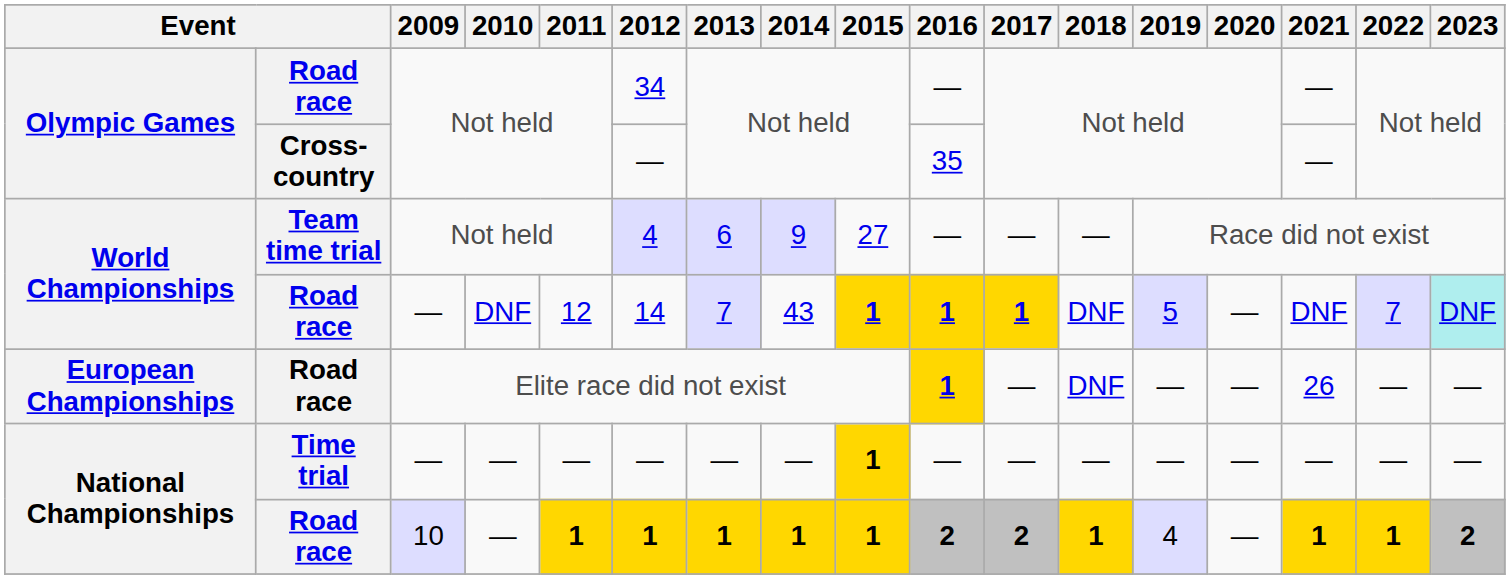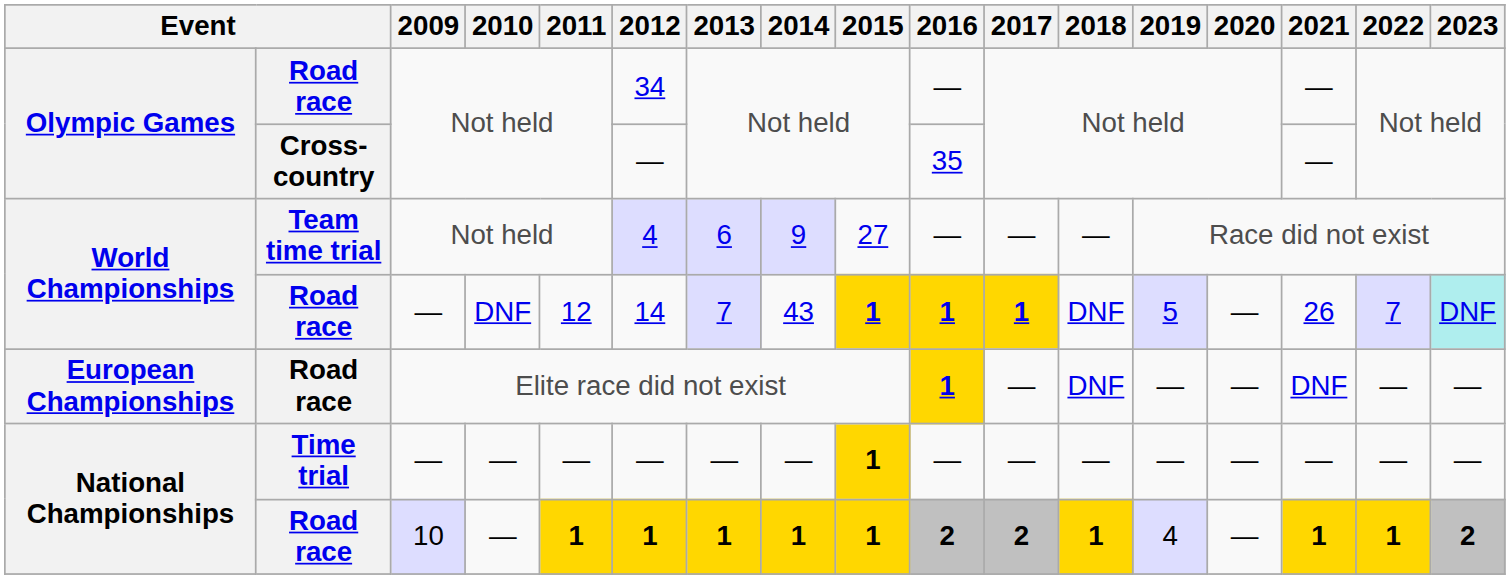 <table class="wikitable plainrowheaders">
 <tr>
 <th scope="col" colspan=2>Event</th>
 <th scope="col">2009</th>
 <th scope="col">2010</th>
 <th scope="col">2011</th>
 <th scope="col">2012</th>
 <th scope="col">2013</th>
 <th scope="col">2014</th>
 <th scope="col">2015</th>
 <th scope="col">2016</th>
 <th scope="col">2017</th>
 <th scope="col">2018</th>
 <th scope="col">2019</th>
 <th scope="col">2020</th>
 <th scope="col">2021</th>
 <th scope="col">2022</th>
 <th scope="col">2023</th>
 </tr>
 <tr style="text-align:center;">
 <th scope="row" rowspan=2> <a href='#'>Olympic Games</a></th>
 <th scope="row"><a href='#'>Road race</a></th>
 <td style="color:#4d4d4d;" colspan=3 rowspan=2>Not held</td>
 <td><a href='#'>34</a></td>
 <td style="color:#4d4d4d;" colspan=3 rowspan=2>Not held</td>
 <td>—</td>
 <td style="color:#4d4d4d;" colspan=4 rowspan=2>Not held</td>
 <td>—</td>
 <td style="color:#4d4d4d;" colspan=2 rowspan=2>Not held</td>
 </tr>
 <tr style="text-align:center;">
 <th scope="row">Cross-country</th>
 <td>—</td>
 <td><a href='#'>35</a></td>
 <td>—</td>
 </tr>
 <tr style="text-align:center;">
 <th scope="row" rowspan=2> <a href='#'>World Championships</a></th>
 <th scope="row"><a href='#'>Team time trial</a></th>
 <td style="color:#4d4d4d;" colspan=3>Not held</td>
 <td style="background:#ddf;"><a href='#'>4</a></td>
 <td style="background:#ddf;"><a href='#'>6</a></td>
 <td style="background:#ddf;"><a href='#'>9</a></td>
 <td><a href='#'>27</a></td>
 <td>—</td>
 <td>—</td>
 <td>—</td>
 <td style="color:#4d4d4d;" colspan=5>Race did not exist</td>
 </tr>
 <tr style="text-align:center;">
 <th scope="row"><a href='#'>Road race</a></th>
 <td>—</td>
 <td><a href='#'>DNF</a></td>
 <td><a href='#'>12</a></td>
 <td><a href='#'>14</a></td>
 <td style="background:#ddf;"><a href='#'>7</a></td>
 <td><a href='#'>43</a></td>
 <td style="background:gold;"><a href='#'><strong>1</strong></a></td>
 <td style="background:gold;"><a href='#'><strong>1</strong></a></td>
 <td style="background:gold;"><a href='#'><strong>1</strong></a></td>
 <td><a href='#'>DNF</a></td>
 <td style="background:#ddf;"><a href='#'>5</a></td>
 <td>—</td>
-<td><a href='#'>DNF</a></td>
+<td><a href='#'>26</a></td>
 <td style="background:#ddf;"><a href='#'>7</a></td>
 <td style="background: paleturquoise;"><a href='#'>DNF</a></td>
 </tr>
 <tr style="text-align:center;">
 <th scope="row"> <a href='#'>European Championships</a></th>
 <th scope="row">Road race</th>
 <td style="color:#4d4d4d;" colspan=7>Elite race did not exist</td>
 <td style="background:gold;"><a href='#'><strong>1</strong></a></td>
 <td>—</td>
 <td><a href='#'>DNF</a></td>
 <td>—</td>
 <td>—</td>
-<td><a href='#'>26</a></td>
+<td><a href='#'>DNF</a></td>
 <td>—</td>
 <td>—</td>
 </tr>
 <tr style="text-align:center;">
 <th scope="row" rowspan=2> National Championships</th>
 <th scope="row"><a href='#'>Time trial</a></th>
 <td>—</td>
 <td>—</td>
 <td>—</td>
 <td>—</td>
 <td>—</td>
 <td>—</td>
 <td style="background:gold;"><strong>1</strong></td>
 <td>—</td>
 <td>—</td>
 <td>—</td>
 <td>—</td>
 <td>—</td>
 <td>—</td>
 <td>—</td>
 <td>—</td>
 </tr>
 <tr style="text-align:center;">
 <th scope="row"><a href='#'>Road race</a></th>
 <td style="background:#ddf;">10</td>
 <td>—</td>
 <td style="background:gold;"><strong>1</strong></td>
 <td style="background:gold;"><strong>1</strong></td>
 <td style="background:gold;"><strong>1</strong></td>
 <td style="background:gold;"><strong>1</strong></td>
 <td style="background:gold;"><strong>1</strong></td>
 <td style="background:silver;"><strong>2</strong></td>
 <td style="background:silver;"><strong>2</strong></td>
 <td style="background:gold;"><strong>1</strong></td>
 <td style="background:#ddf;">4</td>
 <td>—</td>
 <td style="background:gold;"><strong>1</strong></td>
 <td style="background:gold;"><strong>1</strong></td>
 <td style="background:silver;"><strong>2</strong></td>
 </tr>
 </table>
